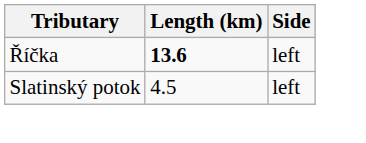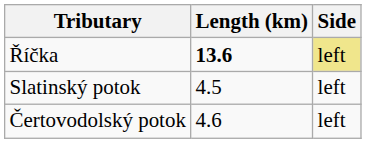 <table class="wikitable">
 <tr>
 <th>Tributary</th>
 <th>Length (km)</th>
 <th>Side</th>
 </tr>
 <tr>
 <td>Říčka</td>
 <td><strong>13.6</strong></td>
-<td>left</td>
+<td style="background: khaki;">left</td>
 </tr>
 <tr>
 <td>Slatinský potok</td>
 <td>4.5</td>
 <td>left</td>
 </tr>
+<tr>
+<td>Čertovodolský potok</td>
+<td>4.6</td>
+<td>left</td>
+</tr>
 </table>
